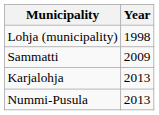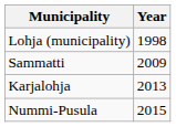 <table class="wikitable">
 <tr>
 <th>Municipality</th>
 <th>Year</th>
 </tr>
 <tr>
 <td>Lohja (municipality)</td>
 <td>1998</td>
 </tr>
 <tr>
 <td>Sammatti</td>
 <td>2009</td>
 </tr>
 <tr>
 <td>Karjalohja</td>
 <td>2013</td>
 </tr>
 <tr>
 <td>Nummi-Pusula</td>
-<td>2013</td>
+<td>2015</td>
 </tr>
 </table>
